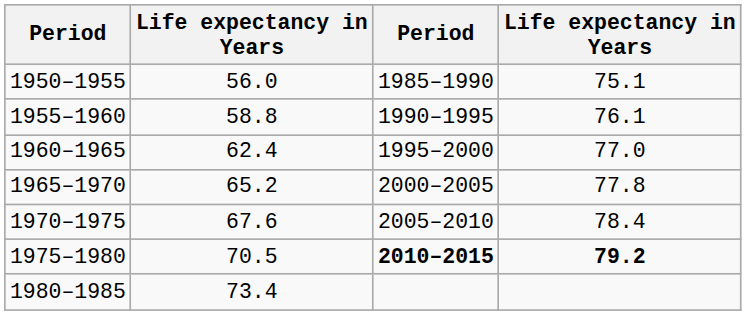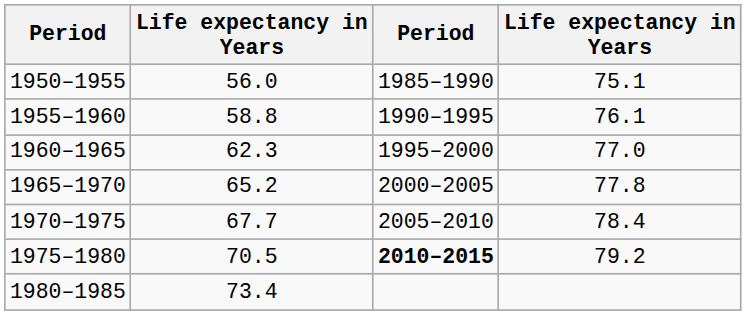 <table class="wikitable" style="text-align: center;">
 <tr>
 <th>Period</th>
 <th>Life expectancy in<br>Years</th>
 <th>Period</th>
 <th>Life expectancy in<br>Years</th>
 </tr>
 <tr>
 <td>1950–1955</td>
 <td>56.0</td>
 <td>1985–1990</td>
 <td>75.1</td>
 </tr>
 <tr>
 <td>1955–1960</td>
 <td>58.8</td>
 <td>1990–1995</td>
 <td>76.1</td>
 </tr>
 <tr>
 <td>1960–1965</td>
-<td>62.4</td>
+<td>62.3</td>
 <td>1995–2000</td>
 <td>77.0</td>
 </tr>
 <tr>
 <td>1965–1970</td>
 <td>65.2</td>
 <td>2000–2005</td>
 <td>77.8</td>
 </tr>
 <tr>
 <td>1970–1975</td>
-<td>67.6</td>
+<td>67.7</td>
 <td>2005–2010</td>
 <td>78.4</td>
 </tr>
 <tr>
 <td>1975–1980</td>
 <td>70.5</td>
 <td><strong>2010–2015</strong></td>
-<td><strong>79.2</strong></td>
+<td>79.2</td>
 </tr>
 <tr>
 <td>1980–1985</td>
 <td>73.4</td>
 <td></td>
 <td></td>
 </tr>
 </table>
